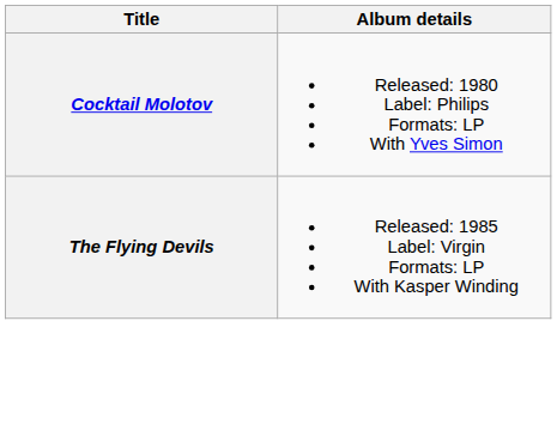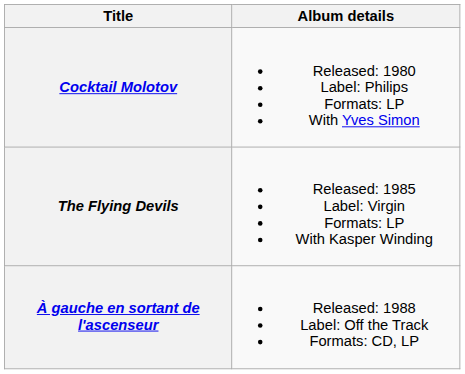 <table class="wikitable plainrowheaders" style="text-align:center;">
 <tr>
 <th scope="col" style="width:15em;">Title</th>
 <th scope="col" style="width:15em;">Album details</th>
 </tr>
 <tr>
 <th scope="row"><em><a href='#'>Cocktail Molotov</a></em></th>
 <td><br><ul><li>Released: 1980</li><li>Label: Philips</li><li>Formats: LP</li><li>With <a href='#'>Yves Simon</a></li></ul></td>
 </tr>
 <tr>
 <th scope="row"><em>The Flying Devils</em></th>
 <td><br><ul><li>Released: 1985</li><li>Label: Virgin</li><li>Formats: LP</li><li>With Kasper Winding</li></ul></td>
 </tr>
+<tr>
+<th scope="row"><em><a href='#'>À gauche en sortant de l'ascenseur</a></em></th>
+<td><br><ul><li>Released: 1988</li><li>Label: Off the Track</li><li>Formats: CD, LP</li></ul></td>
+</tr>
 </table>
